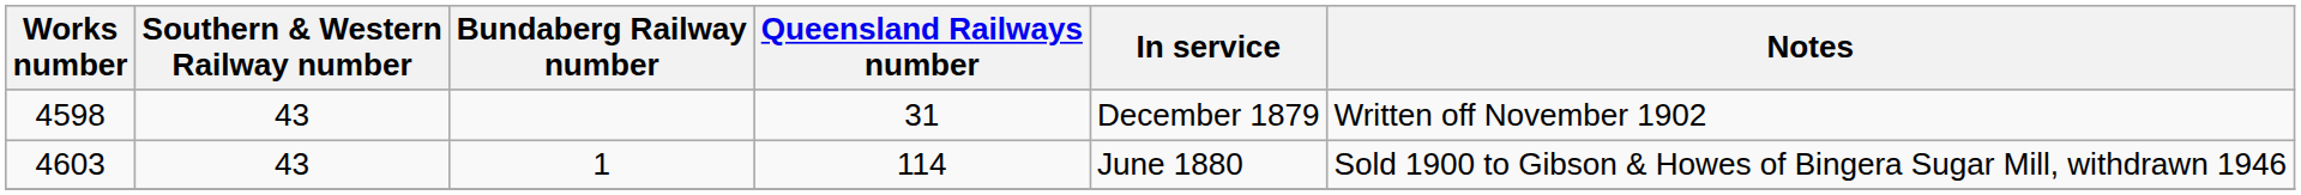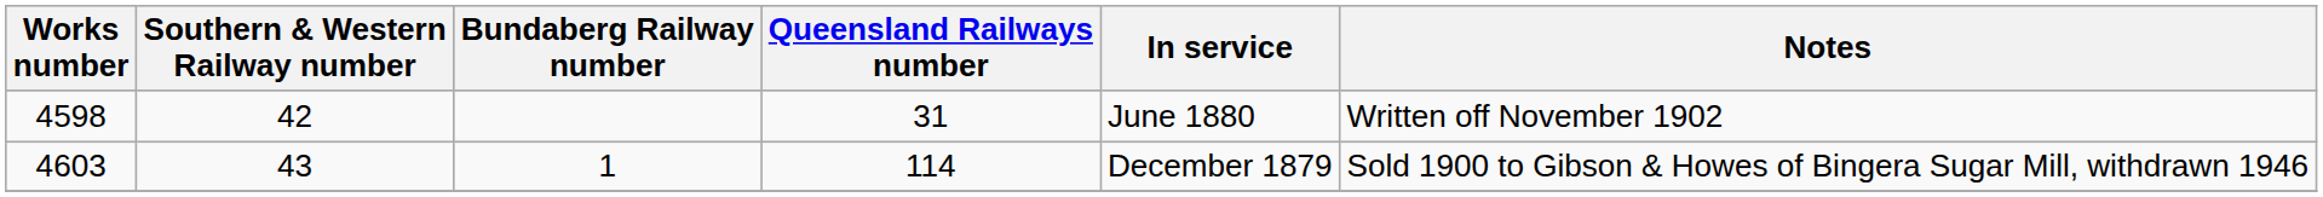 <table class="wikitable sortable">
 <tr>
 <th>Works<br>number</th>
 <th>Southern & Western<br>Railway number</th>
 <th>Bundaberg Railway<br>number</th>
 <th><a href='#'>Queensland Railways</a><br>number</th>
 <th>In service</th>
 <th>Notes</th>
 </tr>
 <tr>
 <td align=center>4598</td>
-<td align=center>43</td>
+<td align=center>42</td>
 <td align=center></td>
 <td align=center>31</td>
-<td>December 1879</td>
+<td>June 1880</td>
 <td>Written off November 1902</td>
 </tr>
 <tr>
 <td align=center>4603</td>
 <td align=center>43</td>
 <td align=center>1</td>
 <td align=center>114</td>
-<td>June 1880</td>
+<td>December 1879</td>
 <td>Sold 1900 to Gibson & Howes of Bingera Sugar Mill, withdrawn 1946</td>
 </tr>
 <tr>
 </tr>
 </table>
